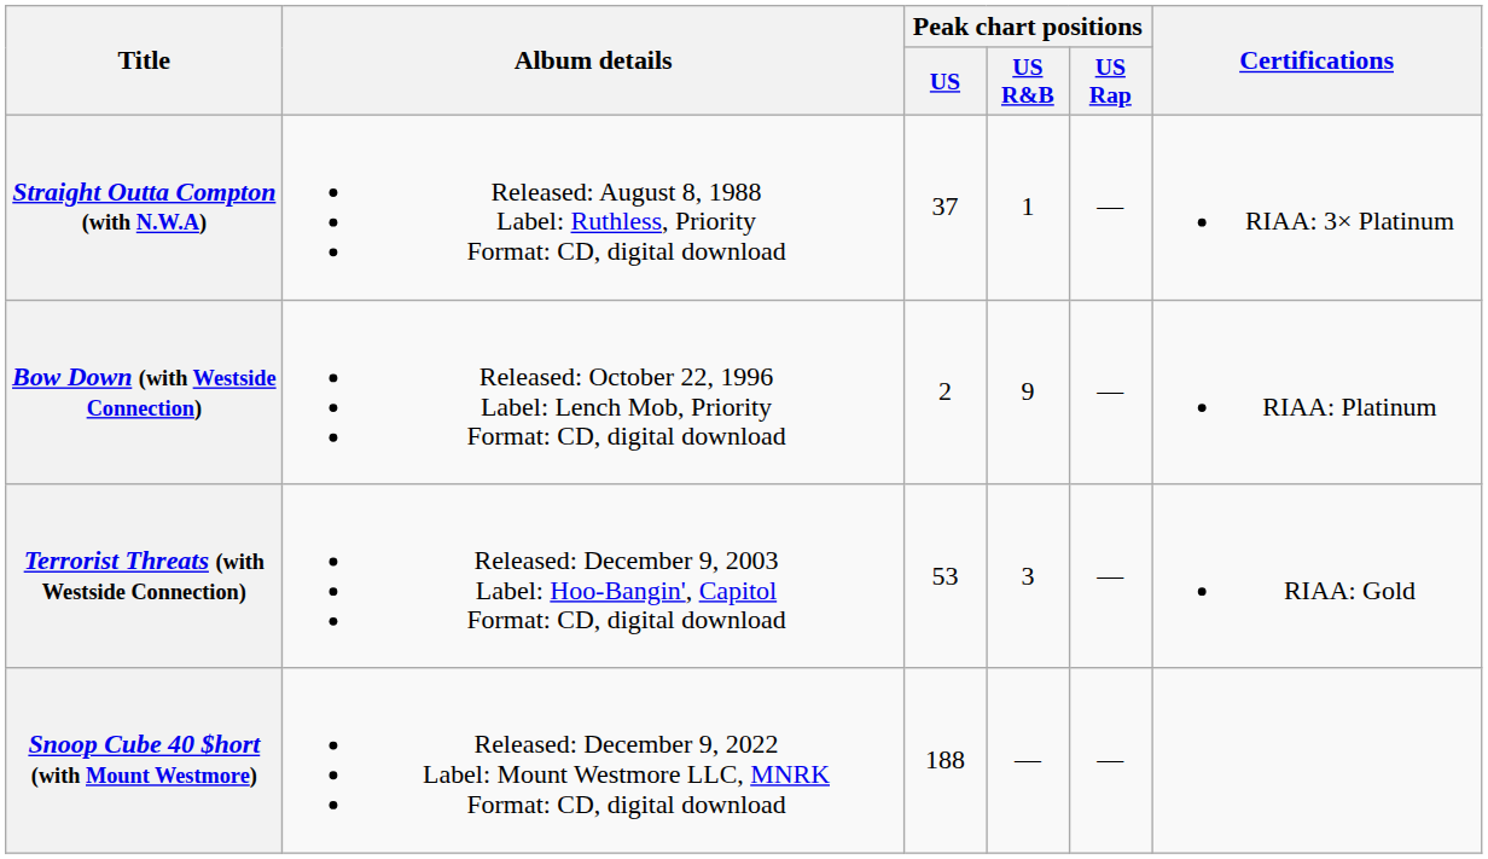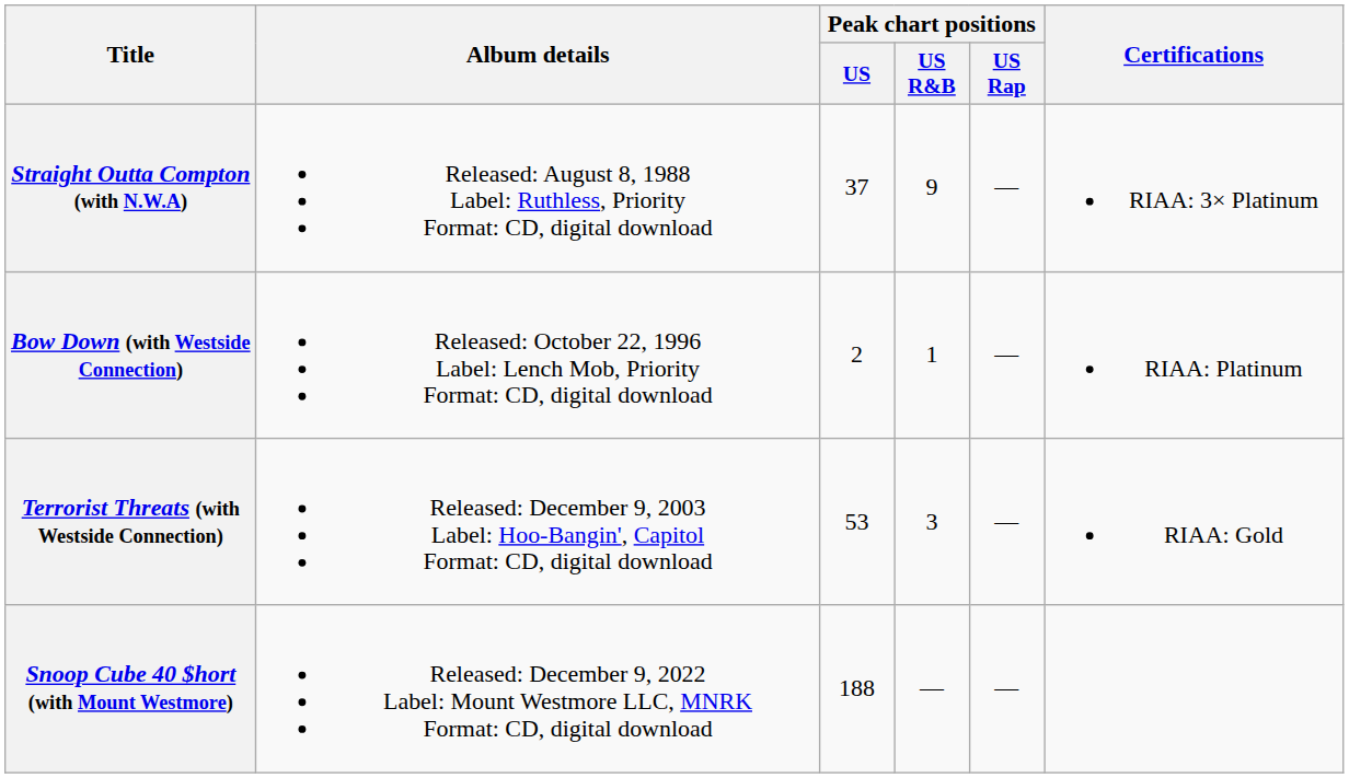 <table class="wikitable plainrowheaders" style="text-align:center;">
 <tr>
 <th scope="col" rowspan="2" style="width:10em;">Title</th>
 <th scope="col" rowspan="2" style="width:23em;">Album details</th>
 <th scope="col" colspan="3">Peak chart positions</th>
 <th scope="col" rowspan="2" style="width:12em;"><a href='#'>Certifications</a></th>
 </tr>
 <tr>
 <th scope="col" style="width:3em;font-size:90%;"><a href='#'>US</a><br></th>
 <th scope="col" style="width:3em;font-size:90%;"><a href='#'>US<br>R&B</a><br></th>
 <th scope="col" style="width:3em;font-size:90%;"><a href='#'>US<br>Rap</a><br></th>
 </tr>
 <tr>
 <th scope="row"><em><a href='#'>Straight Outta Compton</a></em> <small>(with <a href='#'>N.W.A</a>)</small></th>
 <td><br><ul><li>Released: August 8, 1988</li><li>Label: <a href='#'>Ruthless</a>, Priority</li><li>Format: CD, digital download</li></ul></td>
 <td>37</td>
-<td>1</td>
+<td>9</td>
 <td>—</td>
 <td><br><ul><li>RIAA: 3× Platinum</li></ul></td>
 </tr>
 <tr>
 <th scope="row"><em><a href='#'>Bow Down</a></em> <small>(with <a href='#'>Westside Connection</a>)</small></th>
 <td><br><ul><li>Released: October 22, 1996</li><li>Label: Lench Mob, Priority</li><li>Format: CD, digital download</li></ul></td>
 <td>2</td>
-<td>9</td>
+<td>1</td>
 <td>—</td>
 <td><br><ul><li>RIAA: Platinum</li></ul></td>
 </tr>
 <tr>
 <th scope="row"><em><a href='#'>Terrorist Threats</a></em> <small>(with Westside Connection)</small></th>
 <td><br><ul><li>Released: December 9, 2003</li><li>Label: <a href='#'>Hoo-Bangin'</a>, <a href='#'>Capitol</a></li><li>Format: CD, digital download</li></ul></td>
 <td>53</td>
 <td>3</td>
 <td>—</td>
 <td><br><ul><li>RIAA: Gold</li></ul></td>
 </tr>
 <tr>
 <th scope="row"><em><a href='#'>Snoop Cube 40 $hort</a></em> <small>(with <a href='#'>Mount Westmore</a>)</small></th>
 <td><br><ul><li>Released: December 9, 2022</li><li>Label: Mount Westmore LLC, <a href='#'>MNRK</a></li><li>Format: CD, digital download</li></ul></td>
 <td>188</td>
 <td>—</td>
 <td>—</td>
 <td></td>
 </tr>
 </table>
